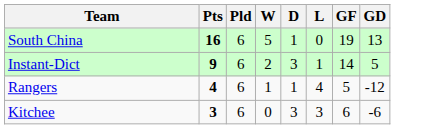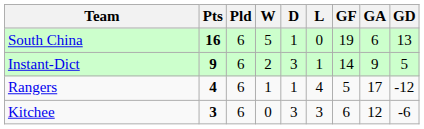 <table class="wikitable" style="text-align: center;">
 <tr>
 <th width="200">Team</th>
 <th width="20" abbr="Points">Pts</th>
 <th width="20" abbr="Played">Pld</th>
 <th width="20" abbr="Won">W</th>
 <th width="20" abbr="Drawn">D</th>
 <th width="20" abbr="Lost">L</th>
 <th width="20" abbr="Goals for">GF</th>
+<th width="20" abbr="Goals against">GA</th>
 <th width="20" abbr="Goal difference">GD</th>
 </tr>
 <tr style="background: #ccffcc;">
 <td style="text-align:left;"><a href='#'>South China</a></td>
 <td><strong>16</strong></td>
 <td>6</td>
 <td>5</td>
 <td>1</td>
 <td>0</td>
 <td>19</td>
+<td>6</td>
 <td>13</td>
 </tr>
 <tr style="background: #ccffcc;">
 <td style="text-align:left;"><a href='#'>Instant-Dict</a></td>
 <td><strong>9</strong></td>
 <td>6</td>
 <td>2</td>
 <td>3</td>
 <td>1</td>
 <td>14</td>
+<td>9</td>
 <td>5</td>
 </tr>
 <tr>
 <td style="text-align:left;"><a href='#'>Rangers</a></td>
 <td><strong>4</strong></td>
 <td>6</td>
 <td>1</td>
 <td>1</td>
 <td>4</td>
 <td>5</td>
+<td>17</td>
 <td>-12</td>
 </tr>
 <tr>
 <td style="text-align:left;"><a href='#'>Kitchee</a></td>
 <td><strong>3</strong></td>
 <td>6</td>
 <td>0</td>
 <td>3</td>
 <td>3</td>
 <td>6</td>
+<td>12</td>
 <td>-6</td>
 </tr>
 </table>
